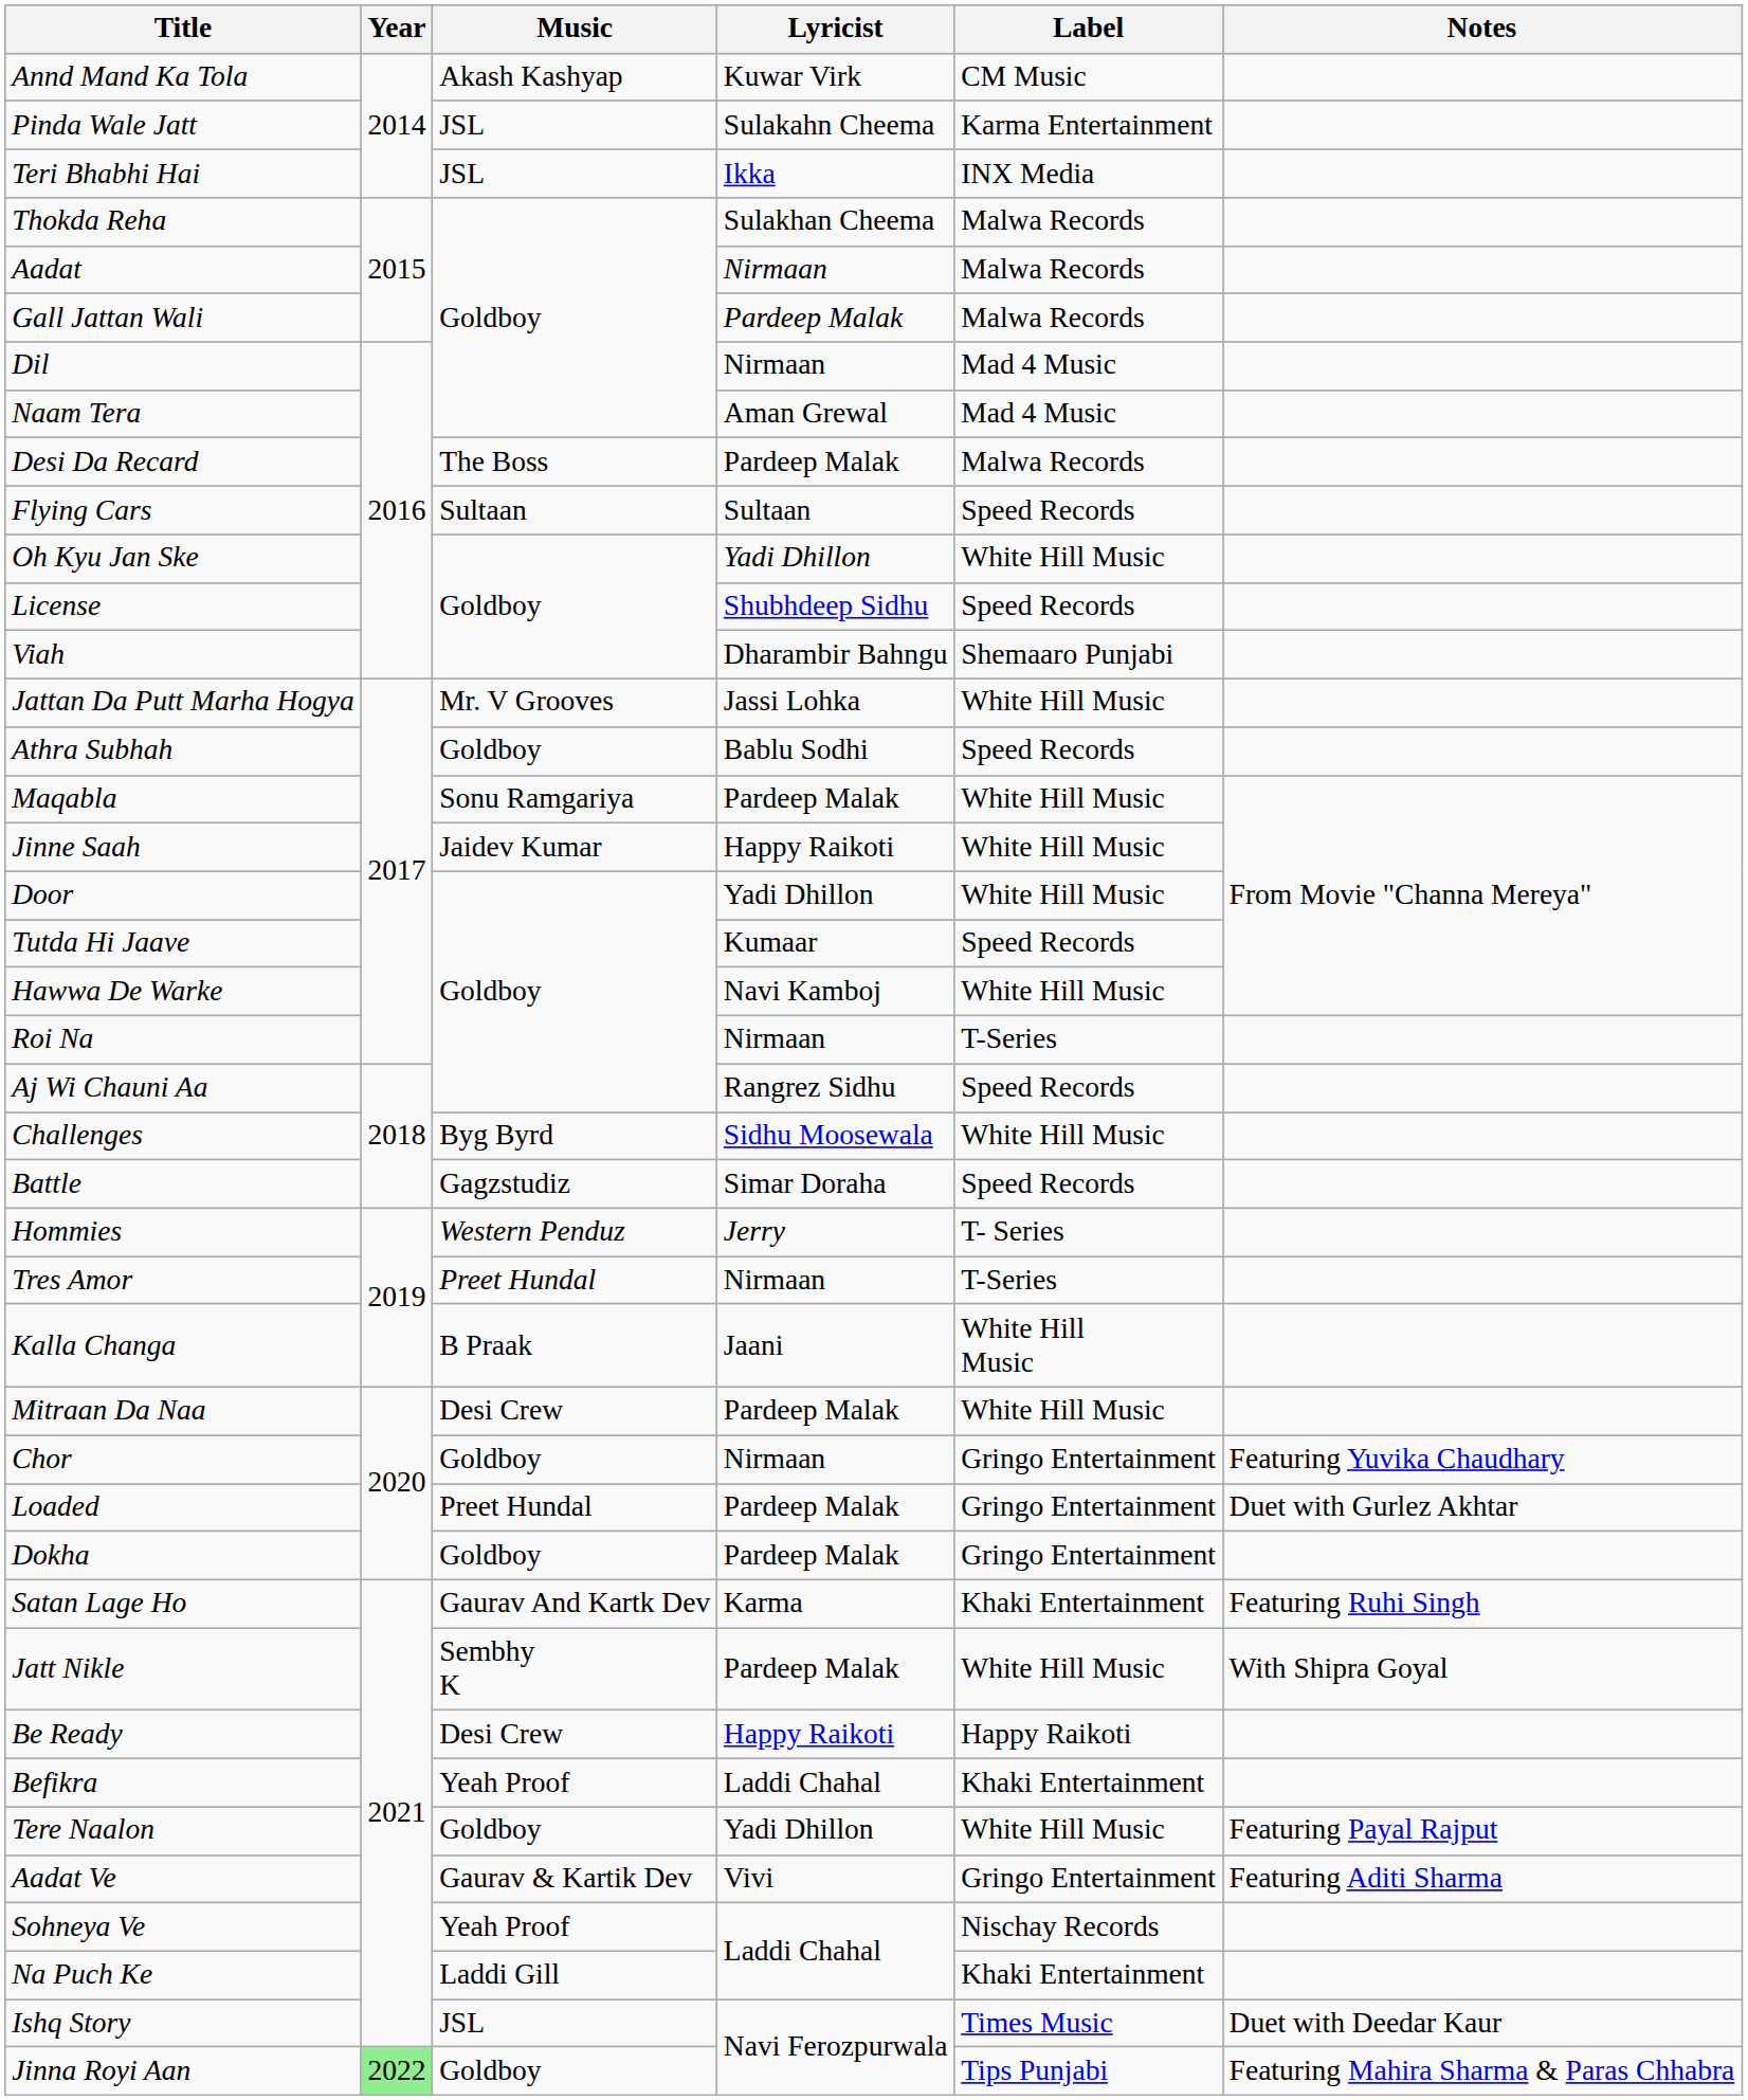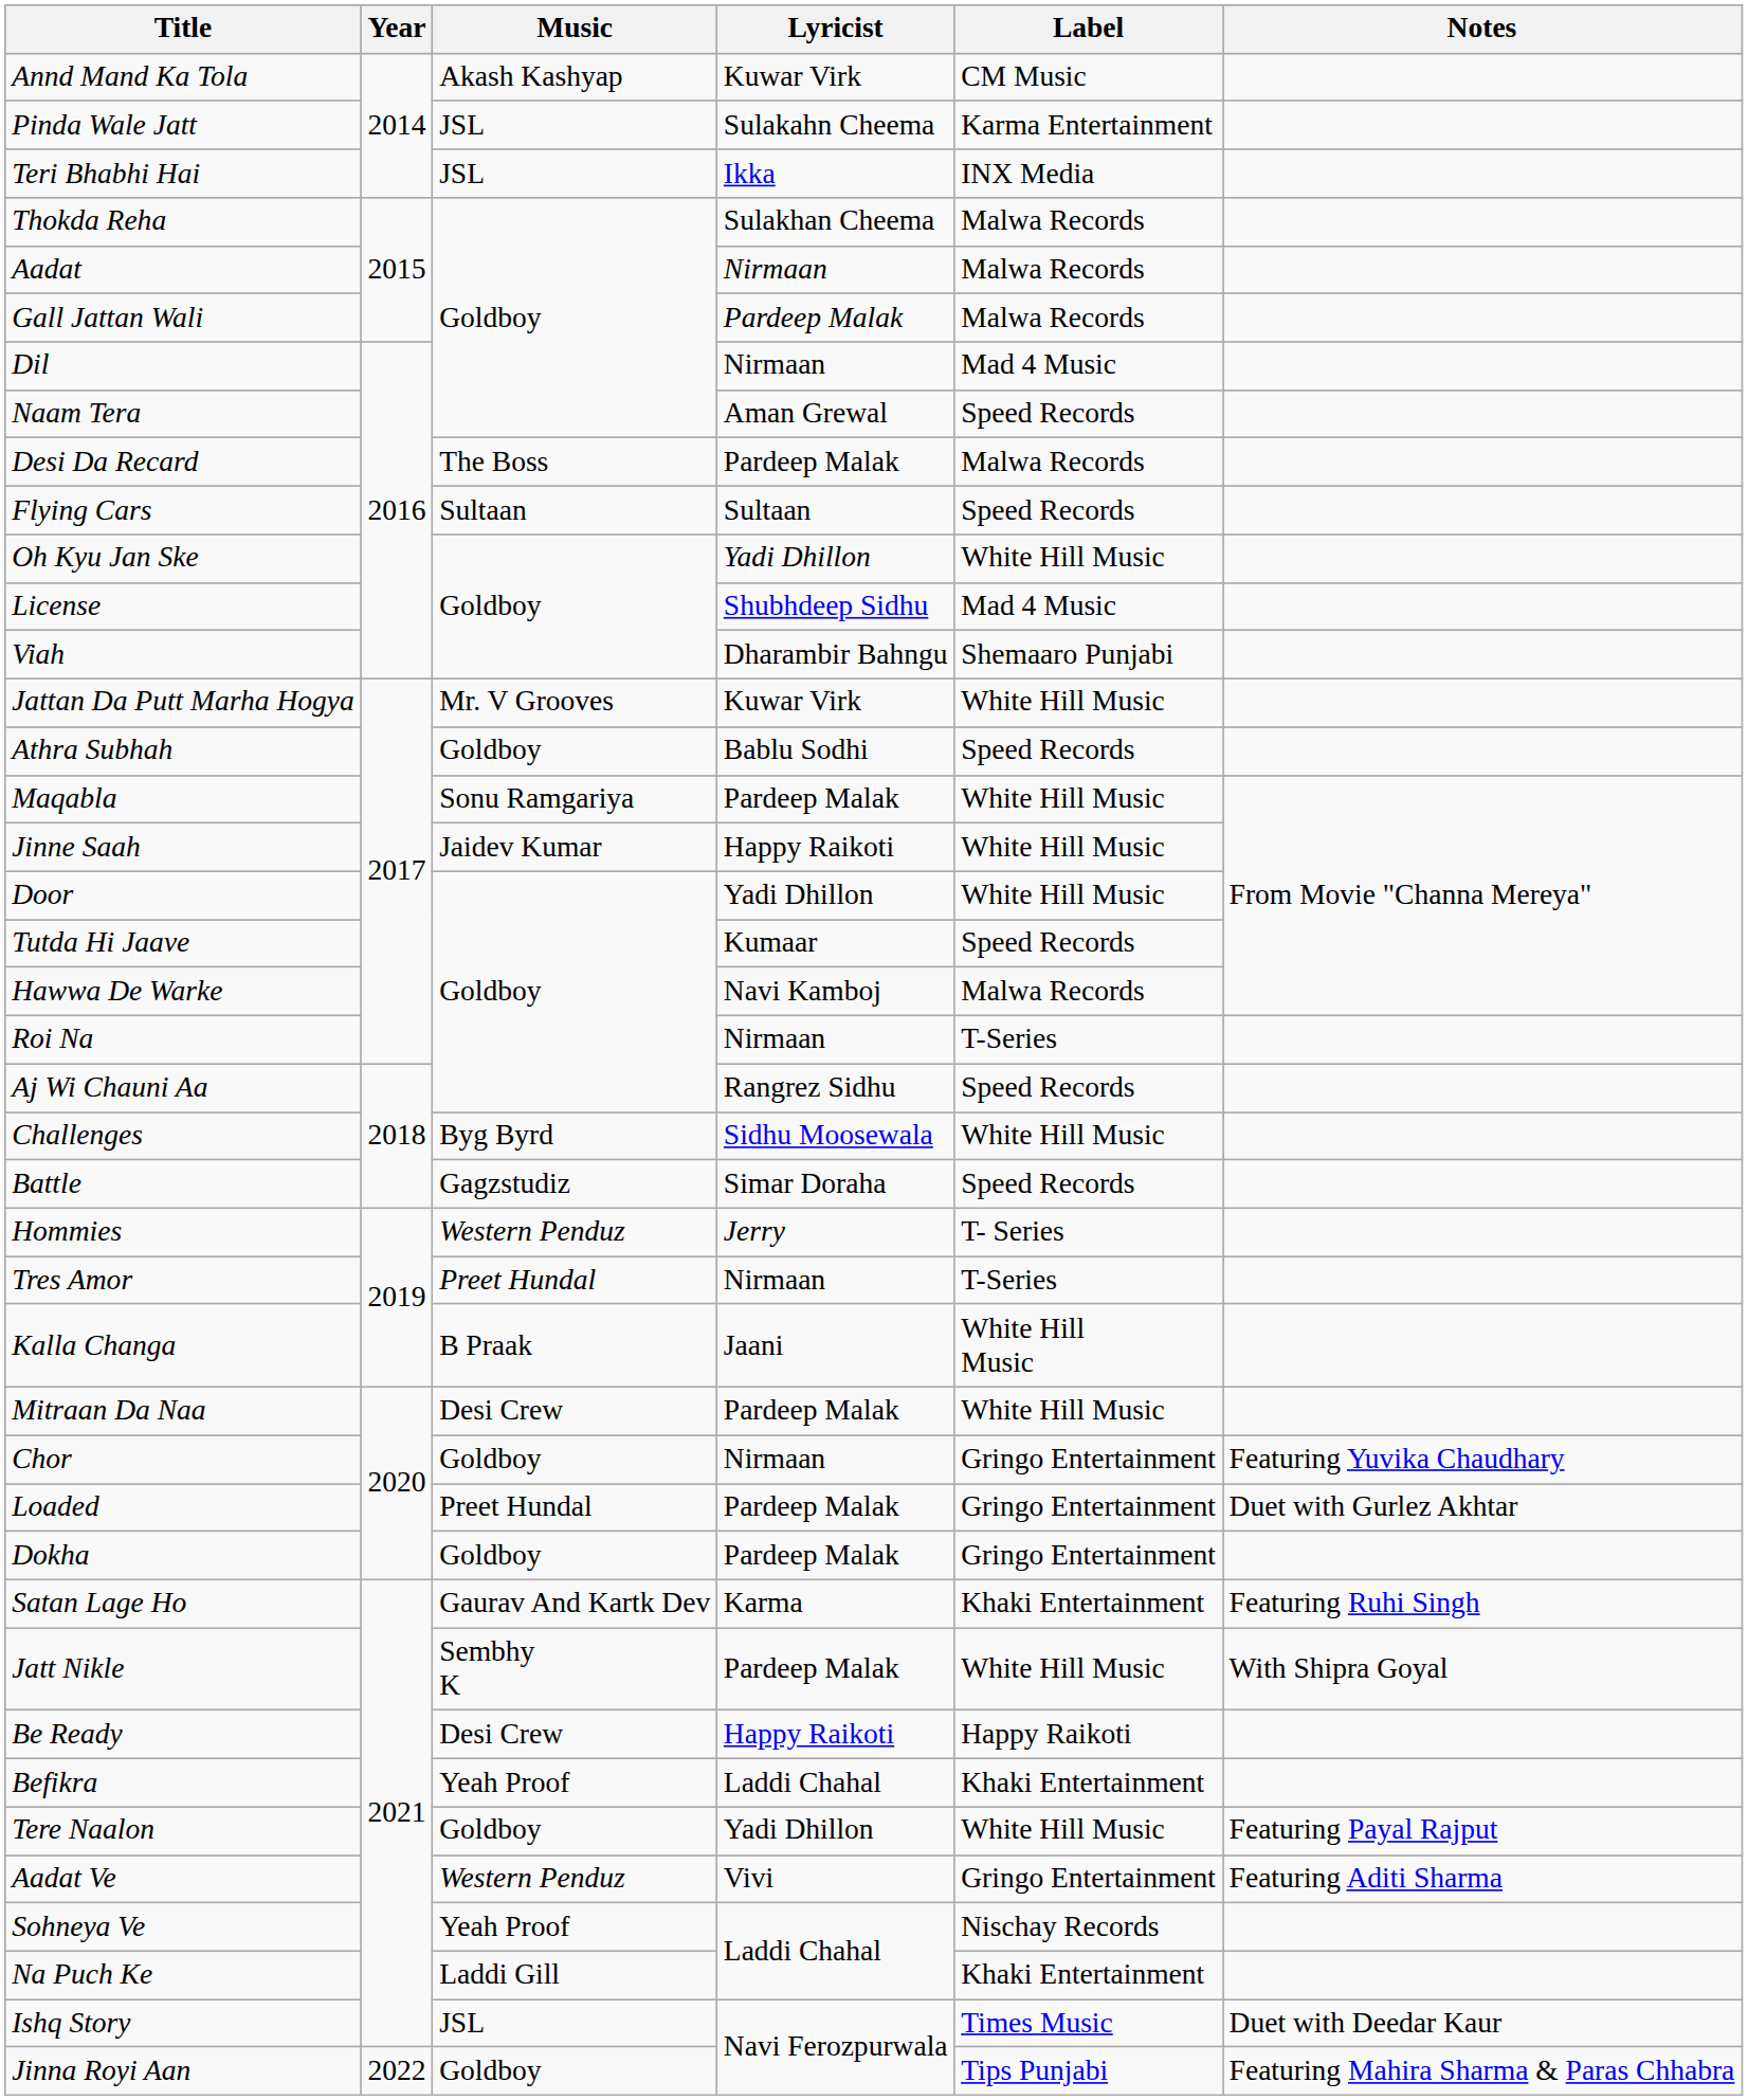 <table class="wikitable" style="font-size:105%;">
 <tr bgcolor="#AAAAACCCCDDDDD" align="center">
 <th>Title</th>
 <th>Year</th>
 <th>Music</th>
 <th>Lyricist</th>
 <th>Label</th>
 <th>Notes</th>
 </tr>
 <tr>
 <td><em>Annd Mand Ka Tola</em></td>
 <td rowspan="3">2014</td>
 <td>Akash Kashyap</td>
 <td>Kuwar Virk</td>
 <td>CM Music</td>
 <td></td>
 </tr>
 <tr>
 <td><em>Pinda Wale Jatt</em></td>
 <td>JSL</td>
 <td>Sulakahn Cheema</td>
 <td>Karma Entertainment</td>
 <td></td>
 </tr>
 <tr>
 <td><em>Teri Bhabhi Hai</em></td>
 <td>JSL</td>
 <td><a href='#'>Ikka</a></td>
 <td>INX Media</td>
 <td></td>
 </tr>
 <tr>
 <td><em>Thokda Reha</em></td>
 <td rowspan="3">2015</td>
 <td rowspan="5">Goldboy</td>
 <td>Sulakhan Cheema</td>
 <td>Malwa Records</td>
 <td></td>
 </tr>
 <tr>
 <td><em>Aadat</em></td>
 <td><em>Nirmaan</em></td>
 <td>Malwa Records</td>
 <td></td>
 </tr>
 <tr>
 <td><em>Gall Jattan Wali</em></td>
 <td><em>Pardeep Malak</em></td>
 <td>Malwa Records</td>
 <td></td>
 </tr>
 <tr>
 <td><em>Dil</em></td>
 <td rowspan="7">2016</td>
 <td>Nirmaan</td>
 <td>Mad 4 Music</td>
 <td></td>
 </tr>
 <tr>
 <td><em>Naam Tera</em></td>
 <td>Aman Grewal</td>
-<td>Mad 4 Music</td>
+<td>Speed Records</td>
 <td></td>
 </tr>
 <tr>
 <td><em>Desi Da Recard</em></td>
 <td>The Boss</td>
 <td>Pardeep Malak</td>
 <td>Malwa Records</td>
 <td></td>
 </tr>
 <tr>
 <td><em>Flying Cars</em></td>
 <td>Sultaan</td>
 <td>Sultaan</td>
 <td>Speed Records</td>
 <td></td>
 </tr>
 <tr>
 <td><em>Oh Kyu Jan Ske</em></td>
 <td rowspan="3">Goldboy</td>
 <td><em>Yadi Dhillon</em></td>
 <td>White Hill Music</td>
 <td></td>
 </tr>
 <tr>
 <td><em>License</em></td>
 <td><a href='#'>Shubhdeep Sidhu</a></td>
-<td>Speed Records</td>
+<td>Mad 4 Music</td>
 <td></td>
 </tr>
 <tr>
 <td><em>Viah</em></td>
 <td>Dharambir Bahngu</td>
 <td>Shemaaro Punjabi</td>
 <td></td>
 </tr>
 <tr>
 <td><em>Jattan Da Putt Marha Hogya</em></td>
 <td rowspan="8">2017</td>
 <td>Mr. V Grooves</td>
-<td>Jassi Lohka</td>
+<td>Kuwar Virk</td>
 <td>White Hill Music</td>
 <td></td>
 </tr>
 <tr>
 <td><em>Athra Subhah</em></td>
 <td>Goldboy</td>
 <td>Bablu Sodhi</td>
 <td>Speed Records</td>
 <td></td>
 </tr>
 <tr>
 <td><em>Maqabla</em></td>
 <td>Sonu Ramgariya</td>
 <td>Pardeep Malak</td>
 <td>White Hill Music</td>
 <td rowspan="5">From Movie "Channa Mereya"</td>
 </tr>
 <tr>
 <td><em>Jinne Saah</em></td>
 <td>Jaidev Kumar</td>
 <td>Happy Raikoti</td>
 <td>White Hill Music</td>
 </tr>
 <tr>
 <td><em>Door</em></td>
 <td rowspan="5">Goldboy</td>
 <td>Yadi Dhillon</td>
 <td>White Hill Music</td>
 </tr>
 <tr>
 <td><em>Tutda Hi Jaave</em></td>
 <td>Kumaar</td>
 <td>Speed Records</td>
 </tr>
 <tr>
 <td><em>Hawwa  De Warke</em></td>
 <td>Navi Kamboj</td>
-<td>White Hill Music</td>
+<td>Malwa Records</td>
 </tr>
 <tr>
 <td><em>Roi Na</em></td>
 <td>Nirmaan</td>
 <td>T-Series</td>
 <td></td>
 </tr>
 <tr>
 <td><em>Aj Wi Chauni Aa</em></td>
 <td rowspan="3">2018</td>
 <td>Rangrez Sidhu</td>
 <td>Speed Records</td>
 <td></td>
 </tr>
 <tr>
 <td><em>Challenges</em></td>
 <td>Byg Byrd</td>
 <td><a href='#'>Sidhu Moosewala</a></td>
 <td>White Hill Music</td>
 <td></td>
 </tr>
 <tr>
 <td><em>Battle</em></td>
 <td>Gagzstudiz</td>
 <td>Simar Doraha</td>
 <td>Speed Records</td>
 <td></td>
 </tr>
 <tr>
 <td><em>Hommies</em></td>
 <td rowspan="3">2019</td>
 <td><em>Western Penduz</em></td>
 <td><em>Jerry</em></td>
 <td>T- Series</td>
 <td></td>
 </tr>
 <tr>
 <td><em>Tres Amor</em></td>
 <td><em>Preet Hundal</em></td>
 <td>Nirmaan</td>
 <td>T-Series</td>
 <td></td>
 </tr>
 <tr>
 <td><em>Kalla Changa</em></td>
 <td>B Praak</td>
 <td>Jaani</td>
 <td>White Hill<br>Music</td>
 <td></td>
 </tr>
 <tr>
 <td><em>Mitraan Da Naa</em></td>
 <td rowspan="4">2020</td>
 <td>Desi Crew</td>
 <td>Pardeep Malak</td>
 <td>White Hill Music</td>
 <td></td>
 </tr>
 <tr>
 <td><em>Chor</em></td>
 <td>Goldboy</td>
 <td>Nirmaan</td>
 <td>Gringo Entertainment</td>
 <td>Featuring <a href='#'>Yuvika Chaudhary</a></td>
 </tr>
 <tr>
 <td><em>Loaded</em></td>
 <td>Preet Hundal</td>
 <td>Pardeep Malak</td>
 <td>Gringo Entertainment</td>
 <td>Duet with Gurlez Akhtar</td>
 </tr>
 <tr>
 <td><em>Dokha</em></td>
 <td>Goldboy</td>
 <td>Pardeep Malak</td>
 <td>Gringo Entertainment</td>
 <td></td>
 </tr>
 <tr>
 <td><em>Satan Lage Ho</em></td>
 <td rowspan="9">2021</td>
 <td>Gaurav And Kartk Dev</td>
 <td>Karma</td>
 <td>Khaki Entertainment</td>
 <td>Featuring <a href='#'>Ruhi Singh</a></td>
 </tr>
 <tr>
 <td><em>Jatt Nikle</em></td>
 <td>Sembhy<br>K</td>
 <td>Pardeep Malak</td>
 <td>White Hill Music</td>
 <td>With Shipra Goyal</td>
 </tr>
 <tr>
 <td><em>Be Ready</em></td>
 <td>Desi Crew</td>
 <td><a href='#'>Happy Raikoti</a></td>
 <td>Happy Raikoti</td>
 <td></td>
 </tr>
 <tr>
 <td><em>Befikra</em></td>
 <td>Yeah Proof</td>
 <td>Laddi Chahal</td>
 <td>Khaki Entertainment</td>
 <td></td>
 </tr>
 <tr>
 <td><em>Tere Naalon</em></td>
 <td>Goldboy</td>
 <td>Yadi Dhillon</td>
 <td>White Hill Music</td>
 <td>Featuring <a href='#'>Payal Rajput</a></td>
 </tr>
 <tr>
 <td><em>Aadat Ve</em></td>
-<td>Gaurav & Kartik Dev</td>
+<td><em>Western Penduz</em></td>
 <td>Vivi</td>
 <td>Gringo Entertainment</td>
 <td>Featuring <a href='#'>Aditi Sharma</a></td>
 </tr>
 <tr>
 <td><em>Sohneya Ve</em></td>
 <td>Yeah Proof</td>
 <td rowspan="2">Laddi Chahal</td>
 <td>Nischay Records</td>
 <td></td>
 </tr>
 <tr>
 <td><em>Na Puch Ke</em></td>
 <td>Laddi Gill</td>
 <td>Khaki Entertainment</td>
 <td></td>
 </tr>
 <tr>
 <td><em>Ishq Story</em></td>
 <td>JSL</td>
 <td rowspan="2">Navi Ferozpurwala</td>
 <td><a href='#'>Times Music</a></td>
 <td>Duet with Deedar Kaur</td>
 </tr>
 <tr>
 <td><em>Jinna Royi Aan</em></td>
-<td style="background: lightgreen;">2022</td>
+<td>2022</td>
 <td>Goldboy</td>
 <td><a href='#'>Tips Punjabi</a></td>
 <td>Featuring <a href='#'>Mahira Sharma</a> & <a href='#'>Paras Chhabra</a></td>
 </tr>
 </table>
